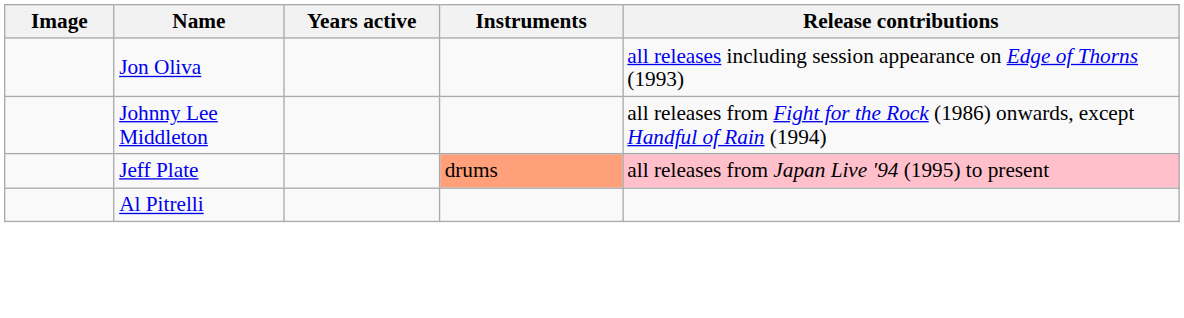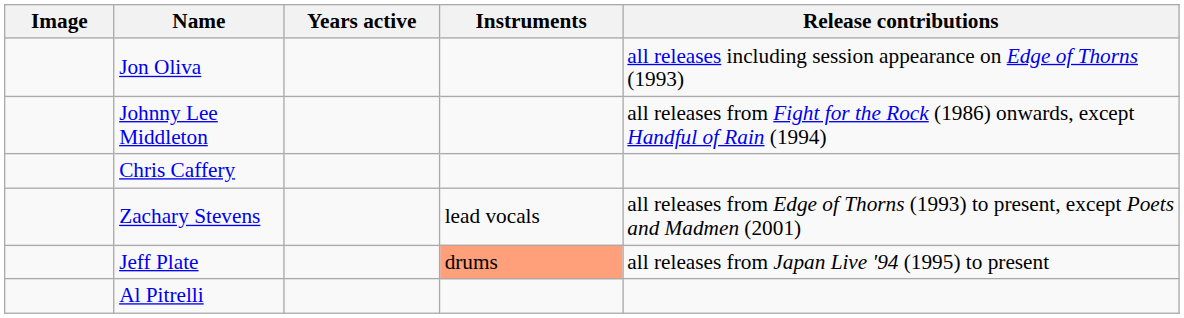 <table class="wikitable" width="100%" border="1">
 <tr>
 <th width="75">Image</th>
 <th width="120">Name</th>
 <th width="110">Years active</th>
 <th width="130">Instruments</th>
 <th>Release contributions</th>
 </tr>
 <tr>
 <td></td>
 <td><a href='#'>Jon Oliva</a></td>
 <td><br></td>
 <td></td>
 <td><a href='#'>all releases</a> including session appearance on <em><a href='#'>Edge of Thorns</a></em> (1993)</td>
 </tr>
 <tr>
 <td></td>
 <td><a href='#'>Johnny Lee Middleton</a></td>
 <td></td>
 <td></td>
 <td>all releases from <em><a href='#'>Fight for the Rock</a></em> (1986) onwards, except <em><a href='#'>Handful of Rain</a></em> (1994)</td>
 </tr>
 <tr>
 <td></td>
+<td><a href='#'>Chris Caffery</a></td>
+<td></td>
+<td></td>
+<td></td>
+</tr>
+<tr>
+<td></td>
+<td><a href='#'>Zachary Stevens</a></td>
+<td></td>
+<td>lead vocals</td>
+<td>all releases from <em>Edge of Thorns</em> (1993) to present, except <em>Poets and Madmen</em> (2001)</td>
+</tr>
+<tr>
+<td></td>
 <td><a href='#'>Jeff Plate</a></td>
 <td></td>
 <td style="background: lightsalmon;">drums</td>
-<td style="background: pink;">all releases from <em>Japan Live '94</em> (1995) to present</td>
+<td>all releases from <em>Japan Live '94</em> (1995) to present</td>
 </tr>
 <tr>
 <td></td>
 <td><a href='#'>Al Pitrelli</a></td>
 <td></td>
 <td></td>
 <td></td>
 </tr>
 </table>
